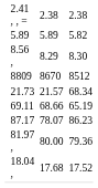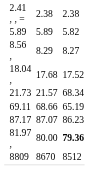 <table>
 <tr>
 <td></td>
 <td></td>
 <td>2.41<br>, , =</td>
 <td></td>
 <td>2.38</td>
 <td></td>
 <td>2.38<br> </td>
 </tr>
 <tr>
 <td></td>
 <td></td>
 <td>5.89</td>
 <td></td>
 <td>5.89</td>
 <td></td>
 <td>5.82</td>
 </tr>
 <tr>
 <td></td>
 <td></td>
 <td>8.56<br>, </td>
 <td></td>
 <td>8.29<br></td>
 <td></td>
-<td>8.30</td>
+<td>8.27</td>
 </tr>
 <tr>
 <td></td>
 <td></td>
-<td>8809<br> </td>
+<td>18.04<br>, </td>
 <td></td>
-<td>8670<br></td>
+<td>17.68</td>
 <td></td>
-<td>8512<br></td>
+<td>17.52<br></td>
 </tr>
 <tr>
 <td></td>
 <td></td>
 <td>21.73<br></td>
 <td></td>
 <td>21.57</td>
 <td></td>
 <td>68.34<br></td>
 </tr>
 <tr>
 <td></td>
 <td></td>
 <td>69.11</td>
 <td></td>
 <td>68.66</td>
 <td></td>
 <td>65.19</td>
 </tr>
 <tr>
 <td></td>
 <td></td>
 <td>87.17</td>
 <td></td>
-<td>78.07</td>
+<td>87.07</td>
 <td></td>
 <td>86.23</td>
 </tr>
 <tr>
 <td></td>
 <td></td>
 <td>81.97<br>, </td>
 <td></td>
 <td>80.00</td>
 <td></td>
-<td>79.36</td>
+<td><strong>79.36</strong></td>
 </tr>
 <tr>
 <td></td>
 <td></td>
-<td>18.04<br>, </td>
+<td>8809<br> </td>
 <td></td>
-<td>17.68</td>
+<td>8670<br></td>
 <td></td>
-<td>17.52<br></td>
+<td>8512<br></td>
 </tr>
 <tr style="background:#e8e8e8;">
 <td colspan=7></td>
 </tr>
 </table>
